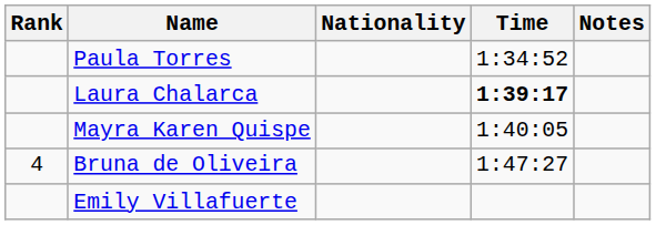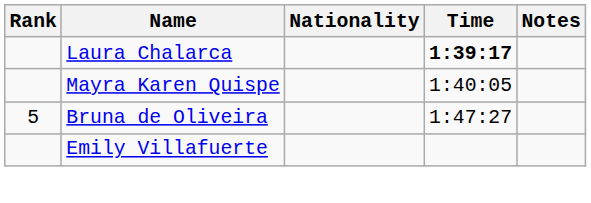 <table class="wikitable sortable" style="text-align:center">
 <tr>
 <th>Rank</th>
 <th>Name</th>
 <th>Nationality</th>
 <th>Time</th>
 <th>Notes</th>
-</tr>
-<tr>
-<td></td>
-<td align=left><a href='#'>Paula Torres</a></td>
-<td align=left></td>
-<td>1:34:52</td>
-<td></td>
 </tr>
 <tr>
 <td></td>
 <td align=left><a href='#'>Laura Chalarca</a></td>
 <td align=left></td>
 <td><strong>1:39:17</strong></td>
 <td></td>
 </tr>
 <tr>
 <td></td>
 <td align=left><a href='#'>Mayra Karen Quispe</a></td>
 <td align=left></td>
 <td>1:40:05</td>
 <td></td>
 </tr>
 <tr>
-<td>4</td>
+<td>5</td>
 <td align=left><a href='#'>Bruna de Oliveira</a></td>
 <td align=left></td>
 <td>1:47:27</td>
 <td></td>
 </tr>
 <tr>
 <td></td>
 <td align=left><a href='#'>Emily Villafuerte</a></td>
 <td align=left></td>
 <td></td>
 <td></td>
 </tr>
 </table>
